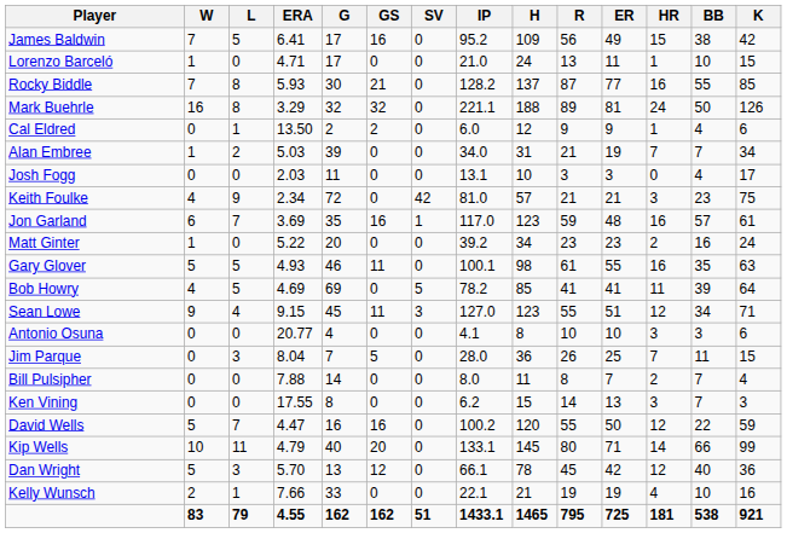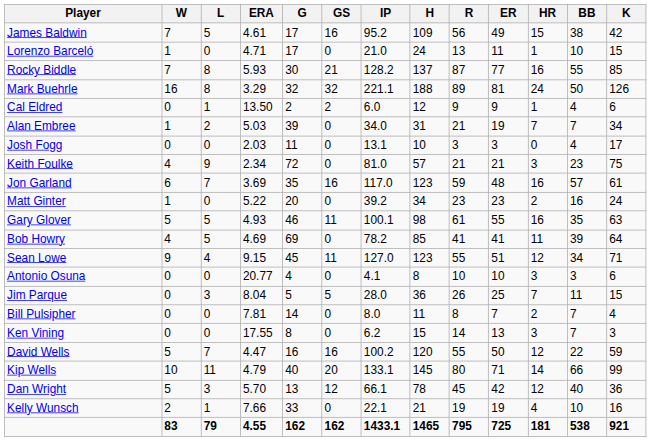 <table class="wikitable sortable">
 <tr>
 <th bgcolor="#DDDDFF" width="20%">Player</th>
 <th bgcolor="#DDDDFF" width="5%">W</th>
 <th bgcolor="#DDDDFF" width="5%">L</th>
 <th bgcolor="#DDDDFF" width="5%">ERA</th>
 <th bgcolor="#DDDDFF" width="5%">G</th>
 <th bgcolor="#DDDDFF" width="5%">GS</th>
-<th bgcolor="#DDDDFF" width="5%">SV</th>
 <th bgcolor="#DDDDFF" width="5%">IP</th>
 <th bgcolor="#DDDDFF" width="5%">H</th>
 <th bgcolor="#DDDDFF" width="5%">R</th>
 <th bgcolor="#DDDDFF" width="5%">ER</th>
 <th bgcolor="#DDDDFF" width="5%">HR</th>
 <th bgcolor="#DDDDFF" width="5%">BB</th>
 <th bgcolor="#DDDDFF" width="5%">K</th>
 </tr>
 <tr>
 <td><a href='#'>James Baldwin</a></td>
 <td>7</td>
 <td>5</td>
-<td>6.41</td>
+<td>4.61</td>
 <td>17</td>
 <td>16</td>
-<td>0</td>
 <td>95.2</td>
 <td>109</td>
 <td>56</td>
 <td>49</td>
 <td>15</td>
 <td>38</td>
 <td>42</td>
 </tr>
 <tr>
 <td><a href='#'>Lorenzo Barceló</a></td>
 <td>1</td>
 <td>0</td>
 <td>4.71</td>
 <td>17</td>
-<td>0</td>
 <td>0</td>
 <td>21.0</td>
 <td>24</td>
 <td>13</td>
 <td>11</td>
 <td>1</td>
 <td>10</td>
 <td>15</td>
 </tr>
 <tr>
 <td><a href='#'>Rocky Biddle</a></td>
 <td>7</td>
 <td>8</td>
 <td>5.93</td>
 <td>30</td>
 <td>21</td>
-<td>0</td>
 <td>128.2</td>
 <td>137</td>
 <td>87</td>
 <td>77</td>
 <td>16</td>
 <td>55</td>
 <td>85</td>
 </tr>
 <tr>
 <td><a href='#'>Mark Buehrle</a></td>
 <td>16</td>
 <td>8</td>
 <td>3.29</td>
 <td>32</td>
 <td>32</td>
-<td>0</td>
 <td>221.1</td>
 <td>188</td>
 <td>89</td>
 <td>81</td>
 <td>24</td>
 <td>50</td>
 <td>126</td>
 </tr>
 <tr>
 <td><a href='#'>Cal Eldred</a></td>
 <td>0</td>
 <td>1</td>
 <td>13.50</td>
 <td>2</td>
 <td>2</td>
-<td>0</td>
 <td>6.0</td>
 <td>12</td>
 <td>9</td>
 <td>9</td>
 <td>1</td>
 <td>4</td>
 <td>6</td>
 </tr>
 <tr>
 <td><a href='#'>Alan Embree</a></td>
 <td>1</td>
 <td>2</td>
 <td>5.03</td>
 <td>39</td>
-<td>0</td>
 <td>0</td>
 <td>34.0</td>
 <td>31</td>
 <td>21</td>
 <td>19</td>
 <td>7</td>
 <td>7</td>
 <td>34</td>
 </tr>
 <tr>
 <td><a href='#'>Josh Fogg</a></td>
 <td>0</td>
 <td>0</td>
 <td>2.03</td>
 <td>11</td>
 <td>0</td>
-<td>0</td>
 <td>13.1</td>
 <td>10</td>
 <td>3</td>
 <td>3</td>
 <td>0</td>
 <td>4</td>
 <td>17</td>
 </tr>
 <tr>
 <td><a href='#'>Keith Foulke</a></td>
 <td>4</td>
 <td>9</td>
 <td>2.34</td>
 <td>72</td>
 <td>0</td>
-<td>42</td>
 <td>81.0</td>
 <td>57</td>
 <td>21</td>
 <td>21</td>
 <td>3</td>
 <td>23</td>
 <td>75</td>
 </tr>
 <tr>
 <td><a href='#'>Jon Garland</a></td>
 <td>6</td>
 <td>7</td>
 <td>3.69</td>
 <td>35</td>
 <td>16</td>
-<td>1</td>
 <td>117.0</td>
 <td>123</td>
 <td>59</td>
 <td>48</td>
 <td>16</td>
 <td>57</td>
 <td>61</td>
 </tr>
 <tr>
 <td><a href='#'>Matt Ginter</a></td>
 <td>1</td>
 <td>0</td>
 <td>5.22</td>
 <td>20</td>
-<td>0</td>
 <td>0</td>
 <td>39.2</td>
 <td>34</td>
 <td>23</td>
 <td>23</td>
 <td>2</td>
 <td>16</td>
 <td>24</td>
 </tr>
 <tr>
 <td><a href='#'>Gary Glover</a></td>
 <td>5</td>
 <td>5</td>
 <td>4.93</td>
 <td>46</td>
 <td>11</td>
-<td>0</td>
 <td>100.1</td>
 <td>98</td>
 <td>61</td>
 <td>55</td>
 <td>16</td>
 <td>35</td>
 <td>63</td>
 </tr>
 <tr>
 <td><a href='#'>Bob Howry</a></td>
 <td>4</td>
 <td>5</td>
 <td>4.69</td>
 <td>69</td>
 <td>0</td>
-<td>5</td>
 <td>78.2</td>
 <td>85</td>
 <td>41</td>
 <td>41</td>
 <td>11</td>
 <td>39</td>
 <td>64</td>
 </tr>
 <tr>
 <td><a href='#'>Sean Lowe</a></td>
 <td>9</td>
 <td>4</td>
 <td>9.15</td>
 <td>45</td>
 <td>11</td>
-<td>3</td>
 <td>127.0</td>
 <td>123</td>
 <td>55</td>
 <td>51</td>
 <td>12</td>
 <td>34</td>
 <td>71</td>
 </tr>
 <tr>
 <td><a href='#'>Antonio Osuna</a></td>
 <td>0</td>
 <td>0</td>
 <td>20.77</td>
 <td>4</td>
 <td>0</td>
-<td>0</td>
 <td>4.1</td>
 <td>8</td>
 <td>10</td>
 <td>10</td>
 <td>3</td>
 <td>3</td>
 <td>6</td>
 </tr>
 <tr>
 <td><a href='#'>Jim Parque</a></td>
 <td>0</td>
 <td>3</td>
 <td>8.04</td>
-<td>7</td>
 <td>5</td>
-<td>0</td>
+<td>5</td>
 <td>28.0</td>
 <td>36</td>
 <td>26</td>
 <td>25</td>
 <td>7</td>
 <td>11</td>
 <td>15</td>
 </tr>
 <tr>
 <td><a href='#'>Bill Pulsipher</a></td>
 <td>0</td>
 <td>0</td>
-<td>7.88</td>
+<td>7.81</td>
 <td>14</td>
-<td>0</td>
 <td>0</td>
 <td>8.0</td>
 <td>11</td>
 <td>8</td>
 <td>7</td>
 <td>2</td>
 <td>7</td>
 <td>4</td>
 </tr>
 <tr>
 <td><a href='#'>Ken Vining</a></td>
 <td>0</td>
 <td>0</td>
 <td>17.55</td>
 <td>8</td>
 <td>0</td>
-<td>0</td>
 <td>6.2</td>
 <td>15</td>
 <td>14</td>
 <td>13</td>
 <td>3</td>
 <td>7</td>
 <td>3</td>
 </tr>
 <tr>
 <td><a href='#'>David Wells</a></td>
 <td>5</td>
 <td>7</td>
 <td>4.47</td>
 <td>16</td>
 <td>16</td>
-<td>0</td>
 <td>100.2</td>
 <td>120</td>
 <td>55</td>
 <td>50</td>
 <td>12</td>
 <td>22</td>
 <td>59</td>
 </tr>
 <tr>
 <td><a href='#'>Kip Wells</a></td>
 <td>10</td>
 <td>11</td>
 <td>4.79</td>
 <td>40</td>
 <td>20</td>
-<td>0</td>
 <td>133.1</td>
 <td>145</td>
 <td>80</td>
 <td>71</td>
 <td>14</td>
 <td>66</td>
 <td>99</td>
 </tr>
 <tr>
 <td><a href='#'>Dan Wright</a></td>
 <td>5</td>
 <td>3</td>
 <td>5.70</td>
 <td>13</td>
 <td>12</td>
-<td>0</td>
 <td>66.1</td>
 <td>78</td>
 <td>45</td>
 <td>42</td>
 <td>12</td>
 <td>40</td>
 <td>36</td>
 </tr>
 <tr>
 <td><a href='#'>Kelly Wunsch</a></td>
 <td>2</td>
 <td>1</td>
 <td>7.66</td>
 <td>33</td>
-<td>0</td>
 <td>0</td>
 <td>22.1</td>
 <td>21</td>
 <td>19</td>
 <td>19</td>
 <td>4</td>
 <td>10</td>
 <td>16</td>
 </tr>
 <tr class="sortbottom">
 <td></td>
 <td><strong>83</strong></td>
 <td><strong>79</strong></td>
 <td><strong>4.55</strong></td>
 <td><strong>162</strong></td>
 <td><strong>162</strong></td>
-<td><strong>51</strong></td>
 <td><strong>1433.1</strong></td>
 <td><strong>1465</strong></td>
 <td><strong>795</strong></td>
 <td><strong>725</strong></td>
 <td><strong>181</strong></td>
 <td><strong>538</strong></td>
 <td><strong>921</strong></td>
 </tr>
 </table>
